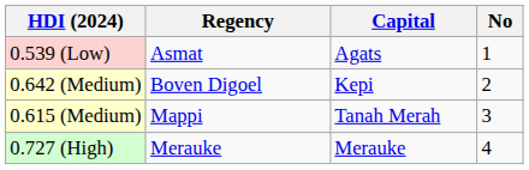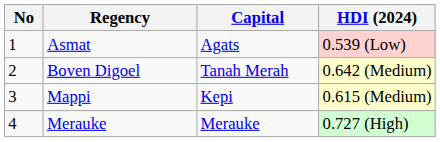 <table class="wikitable sortable">
 <tr>
-<th><a href='#'>HDI</a> (2024)</th>
+<th width="30">No</th>
 <th width="140">Regency</th>
 <th width="110"><a href='#'>Capital</a></th>
-<th width="30">No</th>
+<th><a href='#'>HDI</a> (2024)</th>
 </tr>
 <tr>
-<td style="background-color:#FFD2D2">0.539 (Low)</td>
+<td>1</td>
 <td><a href='#'>Asmat</a></td>
 <td><a href='#'>Agats</a></td>
-<td>1</td>
+<td style="background-color:#FFD2D2">0.539 (Low)</td>
 </tr>
 <tr>
+<td>2</td>
+<td><a href='#'>Boven Digoel</a></td>
+<td><a href='#'>Tanah Merah</a></td>
 <td style="background-color:#FFFFCC">0.642 (Medium)</td>
-<td><a href='#'>Boven Digoel</a></td>
-<td><a href='#'>Kepi</a></td>
-<td>2</td>
 </tr>
 <tr>
+<td>3</td>
+<td><a href='#'>Mappi</a></td>
+<td><a href='#'>Kepi</a></td>
 <td style="background-color:#FFFFCC">0.615 (Medium)</td>
-<td><a href='#'>Mappi</a></td>
-<td><a href='#'>Tanah Merah</a></td>
-<td>3</td>
 </tr>
 <tr>
-<td style="background-color:#D2FFD2">0.727 (High)</td>
+<td>4</td>
 <td><a href='#'>Merauke</a></td>
 <td><a href='#'>Merauke</a></td>
-<td>4</td>
+<td style="background-color:#D2FFD2">0.727 (High)</td>
 </tr>
 </table>
